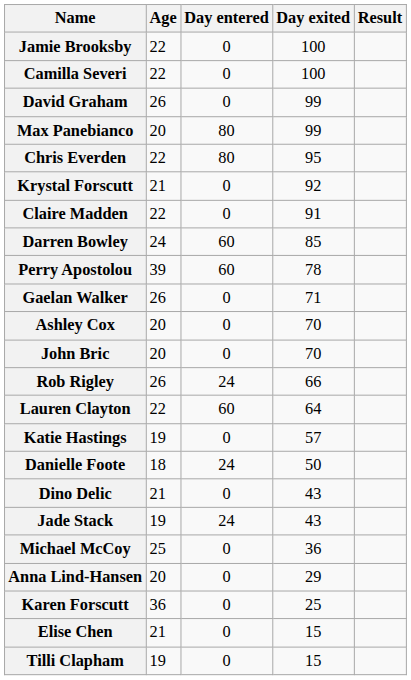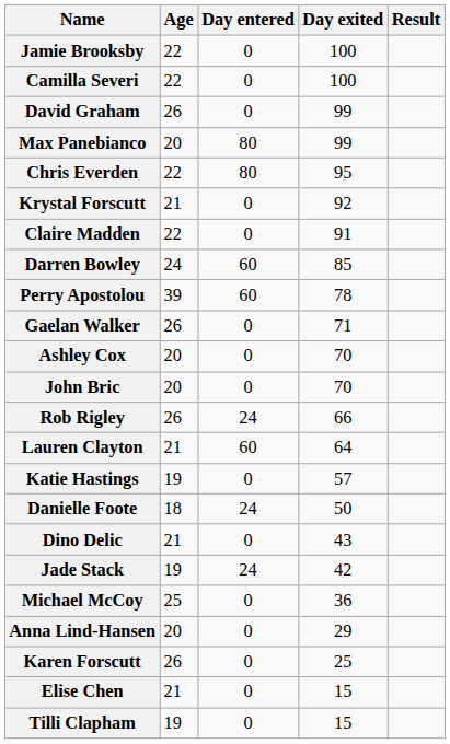 <table class="wikitable sortable" style="text-align:left; line-height:20px; width:auto;">
 <tr>
 <th scope="col">Name</th>
 <th scope="col">Age</th>
 <th scope="col">Day entered</th>
 <th scope="col">Day exited</th>
 <th scope="col">Result</th>
 </tr>
 <tr>
 <th scope="row">Jamie Brooksby</th>
 <td>22</td>
 <td align="center">0</td>
 <td align="center">100</td>
 <td></td>
 </tr>
 <tr>
 <th scope="row">Camilla Severi</th>
 <td>22</td>
 <td align="center">0</td>
 <td align="center">100</td>
 <td></td>
 </tr>
 <tr>
 <th scope="row">David Graham</th>
 <td>26</td>
 <td align="center">0</td>
 <td align="center">99</td>
 <td></td>
 </tr>
 <tr>
 <th scope="row">Max Panebianco</th>
 <td>20</td>
 <td align="center">80</td>
 <td align="center">99</td>
 <td></td>
 </tr>
 <tr>
 <th scope="row">Chris Everden</th>
 <td>22</td>
 <td align="center">80</td>
 <td align="center">95</td>
 <td></td>
 </tr>
 <tr>
 <th scope="row">Krystal Forscutt</th>
 <td>21</td>
 <td align="center">0</td>
 <td align="center">92</td>
 <td></td>
 </tr>
 <tr>
 <th scope="row">Claire Madden</th>
 <td>22</td>
 <td align="center">0</td>
 <td align="center">91</td>
 <td></td>
 </tr>
 <tr>
 <th scope="row">Darren Bowley</th>
 <td>24</td>
 <td align="center">60</td>
 <td align="center">85</td>
 <td></td>
 </tr>
 <tr>
 <th scope="row">Perry Apostolou</th>
 <td>39</td>
 <td align="center">60</td>
 <td align="center">78</td>
 <td></td>
 </tr>
 <tr>
 <th scope="row">Gaelan Walker</th>
 <td>26</td>
 <td align="center">0</td>
 <td align="center">71</td>
 <td></td>
 </tr>
 <tr>
 <th scope="row">Ashley Cox</th>
 <td>20</td>
 <td align="center">0</td>
 <td align="center">70</td>
 <td></td>
 </tr>
 <tr>
 <th scope="row">John Bric</th>
 <td>20</td>
 <td align="center">0</td>
 <td align="center">70</td>
 <td></td>
 </tr>
 <tr>
 <th scope="row">Rob Rigley</th>
 <td>26</td>
 <td align="center">24</td>
 <td align="center">66</td>
 <td></td>
 </tr>
 <tr>
 <th scope="row">Lauren Clayton</th>
-<td>22</td>
+<td>21</td>
 <td align="center">60</td>
 <td align="center">64</td>
 <td></td>
 </tr>
 <tr>
 <th scope="row">Katie Hastings</th>
 <td>19</td>
 <td align="center">0</td>
 <td align="center">57</td>
 <td></td>
 </tr>
 <tr>
 <th scope="row">Danielle Foote</th>
 <td>18</td>
 <td align="center">24</td>
 <td align="center">50</td>
 <td></td>
 </tr>
 <tr>
 <th scope="row">Dino Delic</th>
 <td>21</td>
 <td align="center">0</td>
 <td align="center">43</td>
 <td></td>
 </tr>
 <tr>
 <th scope="row">Jade Stack</th>
 <td>19</td>
 <td align="center">24</td>
-<td align="center">43</td>
+<td align="center">42</td>
 <td></td>
 </tr>
 <tr>
 <th scope="row">Michael McCoy</th>
 <td>25</td>
 <td align="center">0</td>
 <td align="center">36</td>
 <td></td>
 </tr>
 <tr>
 <th scope="row">Anna Lind-Hansen</th>
 <td>20</td>
 <td align="center">0</td>
 <td align="center">29</td>
 <td></td>
 </tr>
 <tr>
 <th scope="row">Karen Forscutt</th>
-<td>36</td>
+<td>26</td>
 <td align="center">0</td>
 <td align="center">25</td>
 <td></td>
 </tr>
 <tr>
 <th scope="row">Elise Chen</th>
 <td>21</td>
 <td align="center">0</td>
 <td align="center">15</td>
 <td></td>
 </tr>
 <tr>
 <th scope="row">Tilli Clapham</th>
 <td>19</td>
 <td align="center">0</td>
 <td align="center">15</td>
 <td></td>
 </tr>
 </table>
